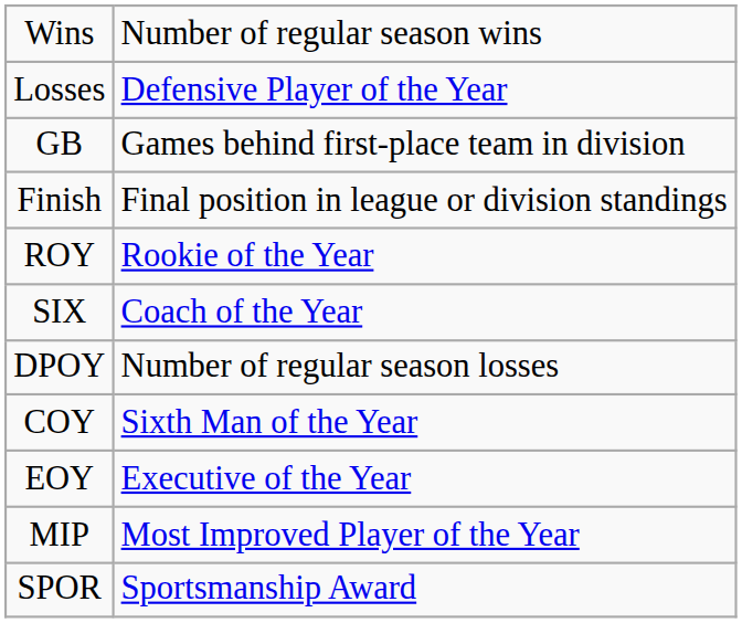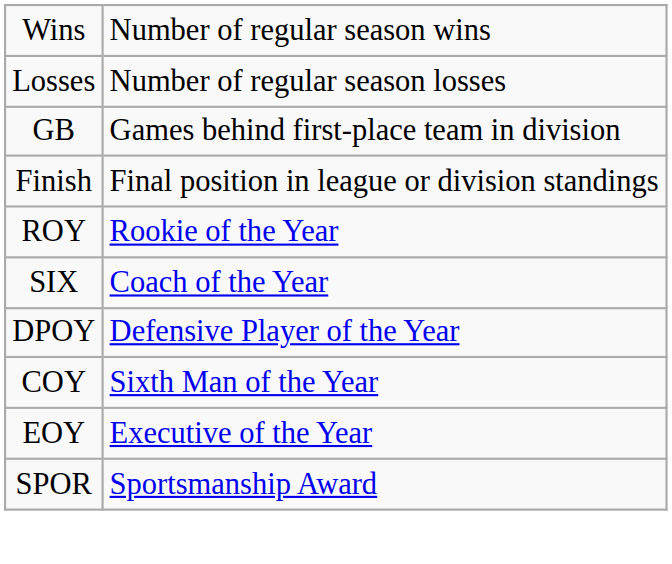 <table class="wikitable" style="font-size:90%">
 <tr>
 <td align=center>Wins</td>
 <td>Number of regular season wins</td>
 </tr>
 <tr>
 <td align=center>Losses</td>
-<td><a href='#'>Defensive Player of the Year</a></td>
+<td>Number of regular season losses</td>
 </tr>
 <tr>
 <td align=center>GB</td>
 <td>Games behind first-place team in division</td>
 </tr>
 <tr>
 <td align=center>Finish</td>
 <td>Final position in league or division standings</td>
 </tr>
 <tr>
 <td align=center>ROY</td>
 <td><a href='#'>Rookie of the Year</a></td>
 </tr>
 <tr>
 <td align=center>SIX</td>
 <td><a href='#'>Coach of the Year</a></td>
 </tr>
 <tr>
 <td align=center>DPOY</td>
-<td>Number of regular season losses</td>
+<td><a href='#'>Defensive Player of the Year</a></td>
 </tr>
 <tr>
 <td align=center>COY</td>
 <td><a href='#'>Sixth Man of the Year</a></td>
 </tr>
 <tr>
 <td align=center>EOY</td>
 <td><a href='#'>Executive of the Year</a></td>
 </tr>
 <tr>
-<td align=center>MIP</td>
-<td><a href='#'>Most Improved Player of the Year</a></td>
-</tr>
-<tr>
 <td align=center>SPOR</td>
 <td><a href='#'>Sportsmanship Award</a></td>
 </tr>
 </table>
